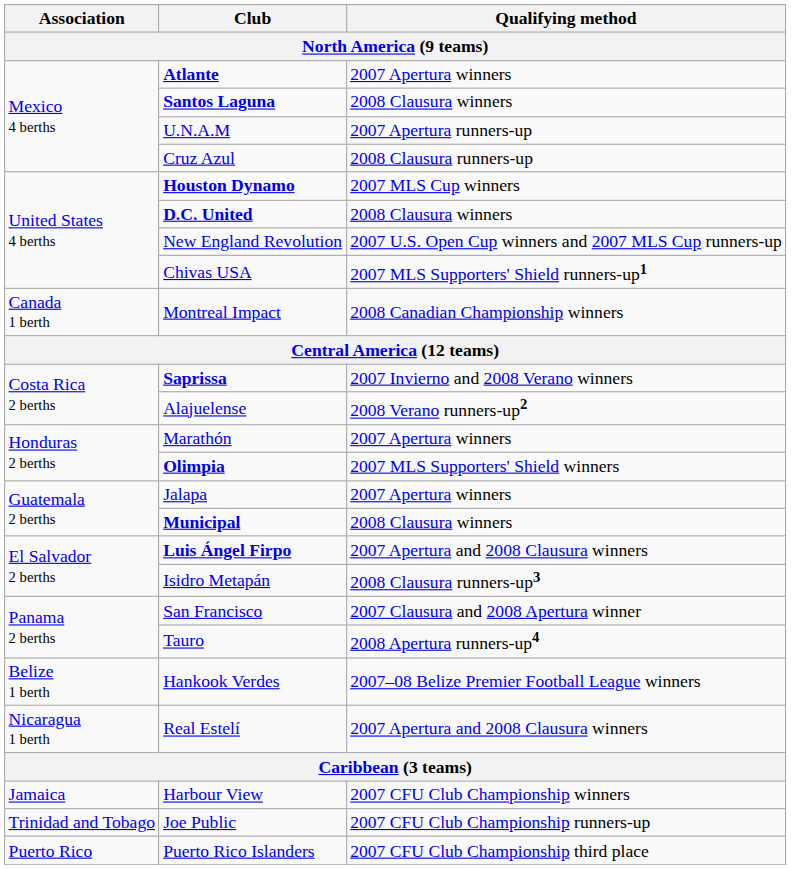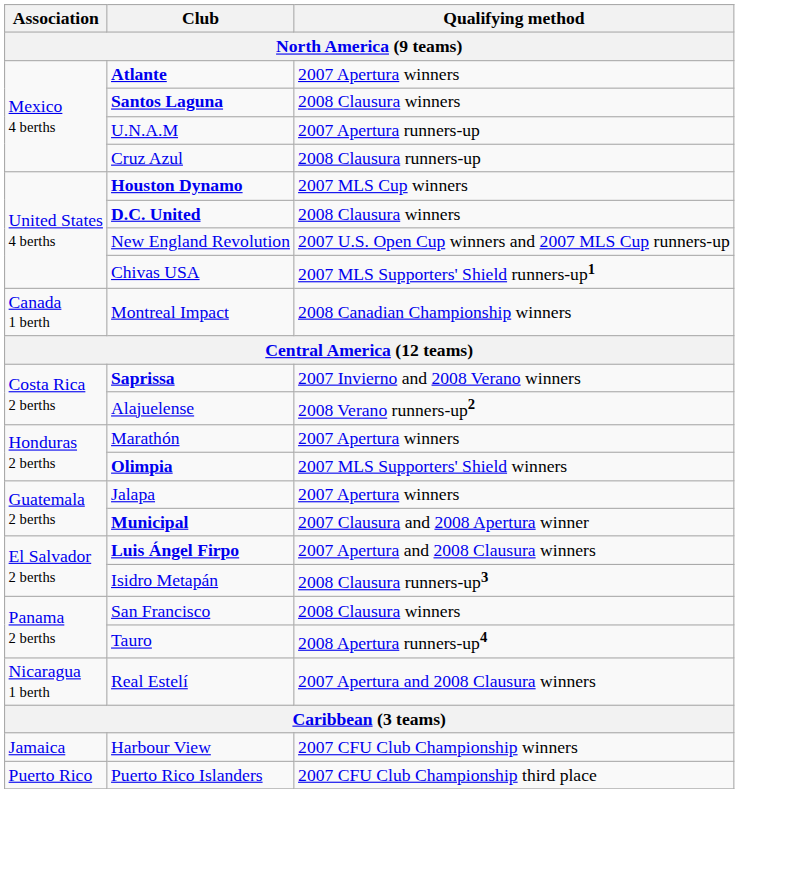 <table class="wikitable">
 <tr>
 <th>Association</th>
 <th>Club</th>
 <th>Qualifying method</th>
 </tr>
 <tr>
 <th colspan="3"><a href='#'>North America</a> (9 teams)</th>
 </tr>
 <tr>
 <td rowspan="4"> <a href='#'>Mexico</a><br><small>4 berths</small></td>
 <td><strong><a href='#'>Atlante</a></strong></td>
 <td><a href='#'>2007 Apertura</a> winners</td>
 </tr>
 <tr>
 <td><strong><a href='#'>Santos Laguna</a></strong></td>
 <td><a href='#'>2008 Clausura</a> winners</td>
 </tr>
 <tr>
 <td><a href='#'>U.N.A.M</a></td>
 <td><a href='#'>2007 Apertura</a> runners-up</td>
 </tr>
 <tr>
 <td><a href='#'>Cruz Azul</a></td>
 <td><a href='#'>2008 Clausura</a> runners-up</td>
 </tr>
 <tr>
 <td rowspan="4"> <a href='#'>United States</a><br><small>4 berths</small></td>
 <td><strong><a href='#'>Houston Dynamo</a></strong></td>
 <td><a href='#'>2007 MLS Cup</a> winners</td>
 </tr>
 <tr>
 <td><strong><a href='#'>D.C. United</a></strong></td>
 <td><a href='#'>2008 Clausura</a> winners</td>
 </tr>
 <tr>
 <td><a href='#'>New England Revolution</a></td>
 <td><a href='#'>2007 U.S. Open Cup</a> winners and <a href='#'>2007 MLS Cup</a> runners-up</td>
 </tr>
 <tr>
 <td><a href='#'>Chivas USA</a></td>
 <td><a href='#'>2007 MLS Supporters' Shield</a> runners-up<sup><strong>1</strong></sup></td>
 </tr>
 <tr>
 <td> <a href='#'>Canada</a><br><small>1 berth</small></td>
 <td><a href='#'>Montreal Impact</a></td>
 <td><a href='#'>2008 Canadian Championship</a> winners</td>
 </tr>
 <tr>
 <th colspan="3"><a href='#'>Central America</a> (12 teams)</th>
 </tr>
 <tr>
 <td rowspan="2"> <a href='#'>Costa Rica</a><br><small>2 berths</small></td>
 <td><strong><a href='#'>Saprissa</a></strong></td>
 <td><a href='#'>2007 Invierno</a> and <a href='#'>2008 Verano</a> winners</td>
 </tr>
 <tr>
 <td><a href='#'>Alajuelense</a></td>
 <td><a href='#'>2008 Verano</a> runners-up<sup><strong>2</strong></sup></td>
 </tr>
 <tr>
 <td rowspan="2"> <a href='#'>Honduras</a><br><small>2 berths</small></td>
 <td><a href='#'>Marathón</a></td>
 <td><a href='#'>2007 Apertura</a> winners</td>
 </tr>
 <tr>
 <td><strong><a href='#'>Olimpia</a></strong></td>
 <td><a href='#'>2007 MLS Supporters' Shield</a> winners</td>
 </tr>
 <tr>
 <td rowspan="2"> <a href='#'>Guatemala</a><br><small>2 berths</small></td>
 <td><a href='#'>Jalapa</a></td>
 <td><a href='#'>2007 Apertura</a> winners</td>
 </tr>
 <tr>
 <td><strong><a href='#'>Municipal</a></strong></td>
-<td><a href='#'>2008 Clausura</a> winners</td>
+<td><a href='#'>2007 Clausura</a> and <a href='#'>2008 Apertura</a> winner</td>
 </tr>
 <tr>
 <td rowspan="2"> <a href='#'>El Salvador</a><br><small>2 berths</small></td>
 <td><strong><a href='#'>Luis Ángel Firpo</a></strong></td>
 <td><a href='#'>2007 Apertura</a> and <a href='#'>2008 Clausura</a> winners</td>
 </tr>
 <tr>
 <td><a href='#'>Isidro Metapán</a></td>
 <td><a href='#'>2008 Clausura</a> runners-up<sup><strong>3</strong></sup></td>
 </tr>
 <tr>
 <td rowspan="2"> <a href='#'>Panama</a><br><small>2 berths</small></td>
 <td><a href='#'>San Francisco</a></td>
-<td><a href='#'>2007 Clausura</a> and <a href='#'>2008 Apertura</a> winner</td>
+<td><a href='#'>2008 Clausura</a> winners</td>
 </tr>
 <tr>
 <td><a href='#'>Tauro</a></td>
 <td><a href='#'>2008 Apertura</a> runners-up<sup><strong>4</strong></sup></td>
-</tr>
-<tr>
-<td> <a href='#'>Belize</a><br><small>1 berth</small></td>
-<td><a href='#'>Hankook Verdes</a></td>
-<td><a href='#'>2007–08 Belize Premier Football League</a> winners</td>
 </tr>
 <tr>
 <td> <a href='#'>Nicaragua</a><br><small>1 berth</small></td>
 <td><a href='#'>Real Estelí</a></td>
 <td><a href='#'>2007 Apertura and 2008 Clausura</a> winners</td>
 </tr>
 <tr>
 <th colspan="3"><a href='#'>Caribbean</a> (3 teams)</th>
 </tr>
 <tr>
 <td> <a href='#'>Jamaica</a></td>
 <td><a href='#'>Harbour View</a></td>
 <td><a href='#'>2007 CFU Club Championship</a> winners</td>
 </tr>
 <tr>
-<td> <a href='#'>Trinidad and Tobago</a></td>
-<td><a href='#'>Joe Public</a></td>
-<td><a href='#'>2007 CFU Club Championship</a> runners-up</td>
-</tr>
-<tr>
 <td> <a href='#'>Puerto Rico</a></td>
 <td><a href='#'>Puerto Rico Islanders</a></td>
 <td><a href='#'>2007 CFU Club Championship</a> third place</td>
 </tr>
 </table>
